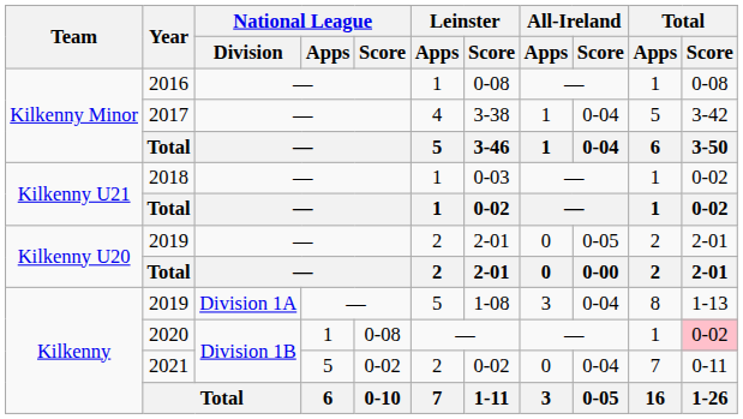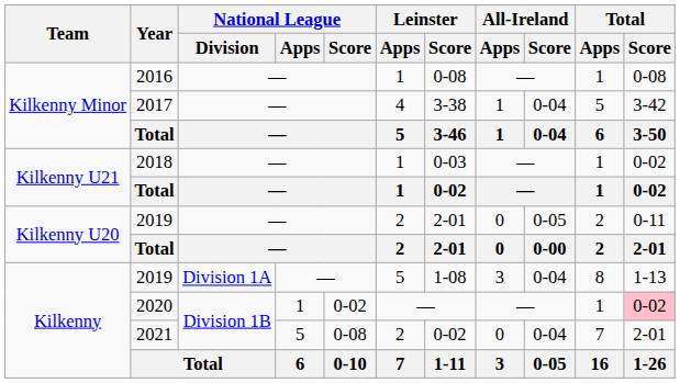 <table class="wikitable" style="text-align:center">
 <tr>
 <th rowspan="2">Team</th>
 <th rowspan="2">Year</th>
 <th colspan="3"><a href='#'>National League</a></th>
 <th colspan="2">Leinster</th>
 <th colspan="2">All-Ireland</th>
 <th colspan="2">Total</th>
 </tr>
 <tr>
 <th>Division</th>
 <th>Apps</th>
 <th>Score</th>
 <th>Apps</th>
 <th>Score</th>
 <th>Apps</th>
 <th>Score</th>
 <th>Apps</th>
 <th>Score</th>
 </tr>
 <tr>
 <td rowspan="3"><a href='#'>Kilkenny Minor</a></td>
 <td>2016</td>
 <td colspan=3>—</td>
 <td>1</td>
 <td>0-08</td>
 <td colspan=2>—</td>
 <td>1</td>
 <td>0-08</td>
 </tr>
 <tr>
 <td>2017</td>
 <td colspan=3>—</td>
 <td>4</td>
 <td>3-38</td>
 <td>1</td>
 <td>0-04</td>
 <td>5</td>
 <td>3-42</td>
 </tr>
 <tr>
 <th>Total</th>
 <th colspan=3>—</th>
 <th>5</th>
 <th>3-46</th>
 <th>1</th>
 <th>0-04</th>
 <th>6</th>
 <th>3-50</th>
 </tr>
 <tr>
 <td rowspan="2"><a href='#'>Kilkenny U21</a></td>
 <td>2018</td>
 <td colspan=3>—</td>
 <td>1</td>
 <td>0-03</td>
 <td colspan=2>—</td>
 <td>1</td>
 <td>0-02</td>
 </tr>
 <tr>
 <th>Total</th>
 <th colspan=3>—</th>
 <th>1</th>
 <th>0-02</th>
 <th colspan=2>—</th>
 <th>1</th>
 <th>0-02</th>
 </tr>
 <tr>
 <td rowspan="2"><a href='#'>Kilkenny U20</a></td>
 <td>2019</td>
 <td colspan=3>—</td>
 <td>2</td>
 <td>2-01</td>
 <td>0</td>
 <td>0-05</td>
 <td>2</td>
-<td>2-01</td>
+<td>0-11</td>
 </tr>
 <tr>
 <th>Total</th>
 <th colspan=3>—</th>
 <th>2</th>
 <th>2-01</th>
 <th>0</th>
 <th>0-00</th>
 <th>2</th>
 <th>2-01</th>
 </tr>
 <tr>
 <td rowspan="4"><a href='#'>Kilkenny</a></td>
 <td>2019</td>
 <td rowspan="1"><a href='#'>Division 1A</a></td>
 <td colspan=2>—</td>
 <td>5</td>
 <td>1-08</td>
 <td>3</td>
 <td>0-04</td>
 <td>8</td>
 <td>1-13</td>
 </tr>
 <tr>
 <td>2020</td>
 <td rowspan="2"><a href='#'>Division 1B</a></td>
 <td>1</td>
-<td>0-08</td>
+<td>0-02</td>
 <td colspan=2>—</td>
 <td colspan=2>—</td>
 <td>1</td>
 <td style="background: pink;">0-02</td>
 </tr>
 <tr>
 <td>2021</td>
 <td>5</td>
-<td>0-02</td>
+<td>0-08</td>
 <td>2</td>
 <td>0-02</td>
 <td>0</td>
 <td>0-04</td>
 <td>7</td>
-<td>0-11</td>
+<td>2-01</td>
 </tr>
 <tr>
 <th colspan=2>Total</th>
 <th>6</th>
 <th>0-10</th>
 <th>7</th>
 <th>1-11</th>
 <th>3</th>
 <th>0-05</th>
 <th>16</th>
 <th>1-26</th>
 </tr>
 </table>
